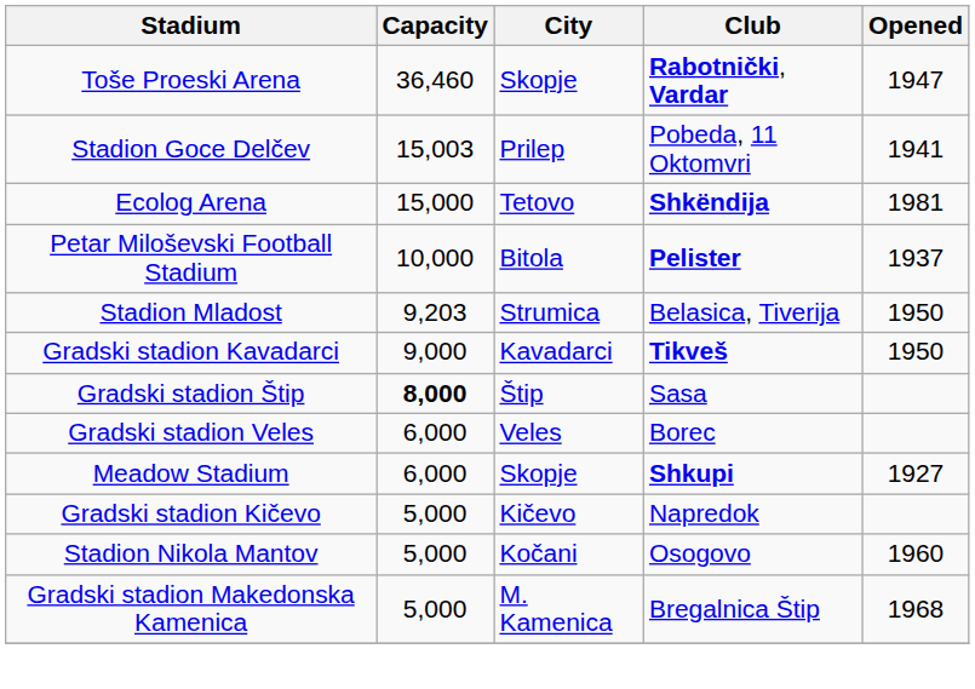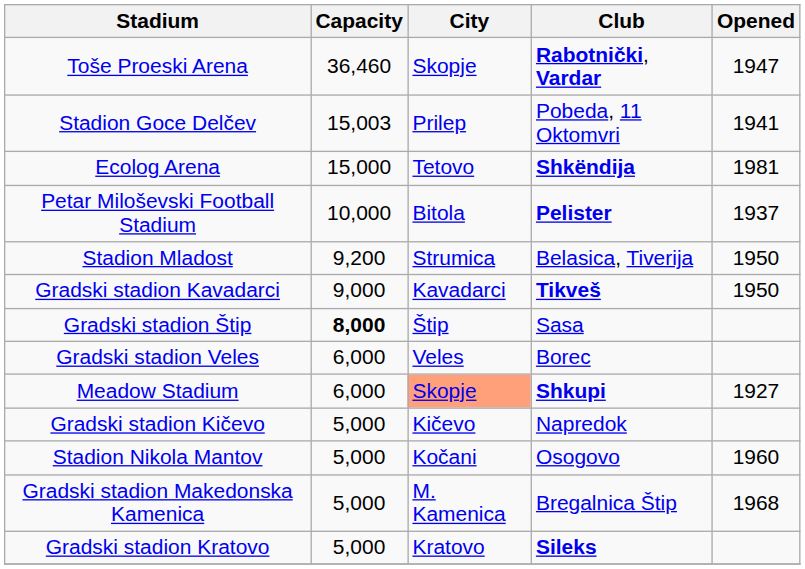 <table class="wikitable sortable">
 <tr>
 <th>Stadium</th>
 <th>Capacity</th>
 <th>City</th>
 <th>Club</th>
 <th>Opened</th>
 </tr>
 <tr>
 <td style="text-align:center;"><a href='#'>Toše Proeski Arena</a></td>
 <td style="text-align:center;">36,460</td>
 <td><a href='#'>Skopje</a></td>
 <td><strong><a href='#'>Rabotnički</a></strong>, <strong><a href='#'>Vardar</a></strong></td>
 <td style="text-align:center;">1947</td>
 </tr>
 <tr>
 <td style="text-align:center;"><a href='#'>Stadion Goce Delčev</a></td>
 <td style="text-align:center;">15,003</td>
 <td><a href='#'>Prilep</a></td>
 <td><a href='#'>Pobeda</a>, <a href='#'>11 Oktomvri</a></td>
 <td style="text-align:center;">1941</td>
 </tr>
 <tr>
 <td style="text-align:center;"><a href='#'>Ecolog Arena</a></td>
 <td style="text-align:center;">15,000</td>
 <td><a href='#'>Tetovo</a></td>
 <td><strong><a href='#'>Shkëndija</a></strong></td>
 <td style="text-align:center;">1981</td>
 </tr>
 <tr>
 <td style="text-align:center;"><a href='#'>Petar Miloševski Football Stadium</a></td>
 <td style="text-align:center;">10,000</td>
 <td><a href='#'>Bitola</a></td>
 <td><strong><a href='#'>Pelister</a></strong></td>
 <td style="text-align:center;">1937</td>
 </tr>
 <tr>
 <td style="text-align:center;"><a href='#'>Stadion Mladost</a></td>
-<td style="text-align:center;">9,203</td>
+<td style="text-align:center;">9,200</td>
 <td><a href='#'>Strumica</a></td>
 <td><a href='#'>Belasica</a>, <a href='#'>Tiverija</a></td>
 <td style="text-align:center;">1950</td>
 </tr>
 <tr>
 <td style="text-align:center;"><a href='#'>Gradski stadion Kavadarci</a></td>
 <td style="text-align:center;">9,000</td>
 <td><a href='#'>Kavadarci</a></td>
 <td><strong><a href='#'>Tikveš</a></strong></td>
 <td style="text-align:center;">1950</td>
 </tr>
 <tr>
 <td style="text-align:center;"><a href='#'>Gradski stadion Štip</a></td>
 <td style="text-align:center;"><strong>8,000</strong></td>
 <td><a href='#'>Štip</a></td>
 <td><a href='#'>Sasa</a></td>
 <td style="text-align:center;"></td>
 </tr>
 <tr>
 <td style="text-align:center;"><a href='#'>Gradski stadion Veles</a></td>
 <td style="text-align:center;">6,000</td>
 <td><a href='#'>Veles</a></td>
 <td><a href='#'>Borec</a></td>
 <td style="text-align:center;"></td>
 </tr>
 <tr>
 <td style="text-align:center;"><a href='#'>Meadow Stadium</a></td>
 <td style="text-align:center;">6,000</td>
-<td><a href='#'>Skopje</a></td>
+<td style="background: lightsalmon;"><a href='#'>Skopje</a></td>
 <td><strong><a href='#'>Shkupi</a></strong></td>
 <td style="text-align:center;">1927</td>
 </tr>
 <tr>
 <td style="text-align:center;"><a href='#'>Gradski stadion Kičevo</a></td>
 <td style="text-align:center;">5,000</td>
 <td><a href='#'>Kičevo</a></td>
 <td><a href='#'>Napredok</a></td>
 <td style="text-align:center;"></td>
 </tr>
 <tr>
 <td style="text-align:center;"><a href='#'>Stadion Nikola Mantov</a></td>
 <td style="text-align:center;">5,000</td>
 <td><a href='#'>Kočani</a></td>
 <td><a href='#'>Osogovo</a></td>
 <td style="text-align:center;">1960</td>
 </tr>
 <tr>
 <td style="text-align:center;"><a href='#'>Gradski stadion Makedonska Kamenica</a></td>
 <td style="text-align:center;">5,000</td>
 <td><a href='#'>M. Kamenica</a></td>
 <td><a href='#'>Bregalnica Štip</a></td>
 <td style="text-align:center;">1968</td>
 </tr>
 <tr>
+<td style="text-align:center;"><a href='#'>Gradski stadion Kratovo</a></td>
+<td style="text-align:center;">5,000</td>
+<td><a href='#'>Kratovo</a></td>
+<td><strong><a href='#'>Sileks</a></strong></td>
+<td style="text-align:center;"></td>
+</tr>
+<tr>
 </tr>
 </table>
